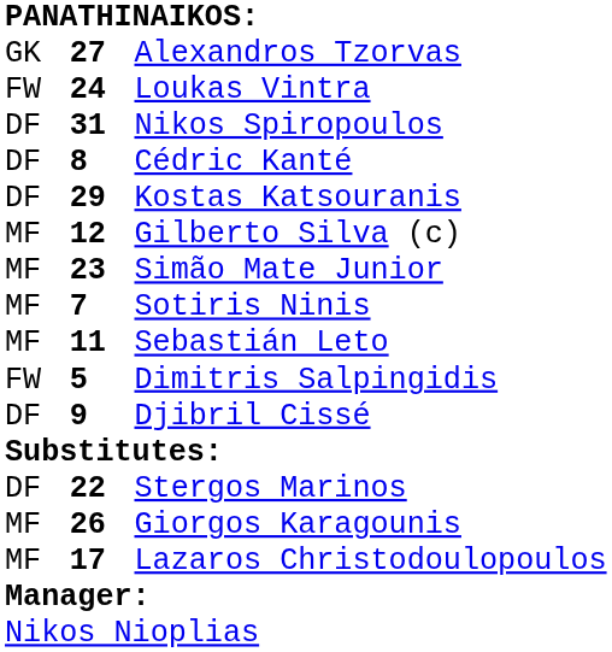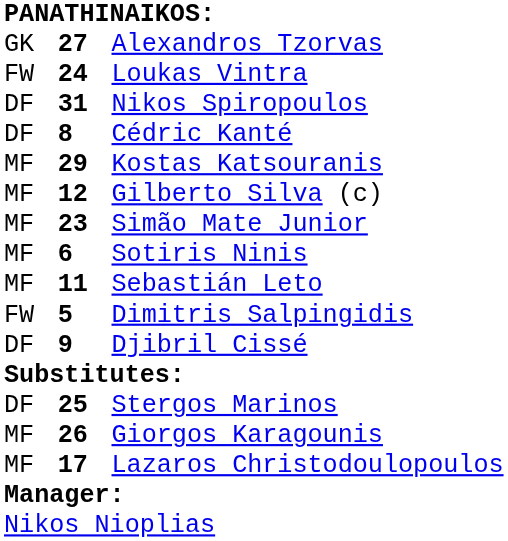 <table style="font-size: 90%" cellspacing="0" cellpadding="0">
 <tr>
 <td colspan="4"><strong>PANATHINAIKOS:</strong></td>
 </tr>
 <tr>
 <th width="25"></th>
 <th width="25"></th>
 </tr>
 <tr>
 <td>GK</td>
 <td><strong>27</strong></td>
 <td> <a href='#'>Alexandros Tzorvas</a></td>
 </tr>
 <tr>
 <td>FW</td>
 <td><strong>24</strong></td>
 <td> <a href='#'>Loukas Vintra</a></td>
 </tr>
 <tr>
 <td>DF</td>
 <td><strong>31</strong></td>
 <td> <a href='#'>Nikos Spiropoulos</a></td>
 <td></td>
 </tr>
 <tr>
 <td>DF</td>
 <td><strong>8</strong></td>
 <td> <a href='#'>Cédric Kanté</a></td>
 </tr>
 <tr>
-<td>DF</td>
+<td>MF</td>
 <td><strong>29</strong></td>
 <td> <a href='#'>Kostas Katsouranis</a></td>
 </tr>
 <tr>
 <td>MF</td>
 <td><strong>12</strong></td>
 <td> <a href='#'>Gilberto Silva</a> (c)</td>
 </tr>
 <tr>
 <td>MF</td>
 <td><strong>23</strong></td>
 <td> <a href='#'>Simão Mate Junior</a></td>
 <td></td>
 </tr>
 <tr>
 <td>MF</td>
-<td><strong>7</strong></td>
+<td><strong>6</strong></td>
 <td> <a href='#'>Sotiris Ninis</a></td>
 <td></td>
 <td></td>
 </tr>
 <tr>
 <td>MF</td>
 <td><strong>11</strong></td>
 <td> <a href='#'>Sebastián Leto</a></td>
 <td></td>
 <td></td>
 </tr>
 <tr>
 <td>FW</td>
 <td><strong>5</strong></td>
 <td> <a href='#'>Dimitris Salpingidis</a></td>
 <td></td>
 <td></td>
 </tr>
 <tr>
 <td>DF</td>
 <td><strong>9</strong></td>
 <td> <a href='#'>Djibril Cissé</a></td>
 </tr>
 <tr>
 <td colspan=4><strong>Substitutes:</strong></td>
 </tr>
 <tr>
 <td>DF</td>
-<td><strong>22</strong></td>
+<td><strong>25</strong></td>
 <td> <a href='#'>Stergos Marinos</a></td>
 <td></td>
 <td></td>
 </tr>
 <tr>
 <td>MF</td>
 <td><strong>26</strong></td>
 <td> <a href='#'>Giorgos Karagounis</a></td>
 <td></td>
 <td></td>
 </tr>
 <tr>
 <td>MF</td>
 <td><strong>17</strong></td>
 <td> <a href='#'>Lazaros Christodoulopoulos</a></td>
 <td></td>
 <td></td>
 </tr>
 <tr>
 <td colspan=4><strong>Manager:</strong></td>
 </tr>
 <tr>
 <td colspan="4"> <a href='#'>Nikos Nioplias</a></td>
 </tr>
 </table>
